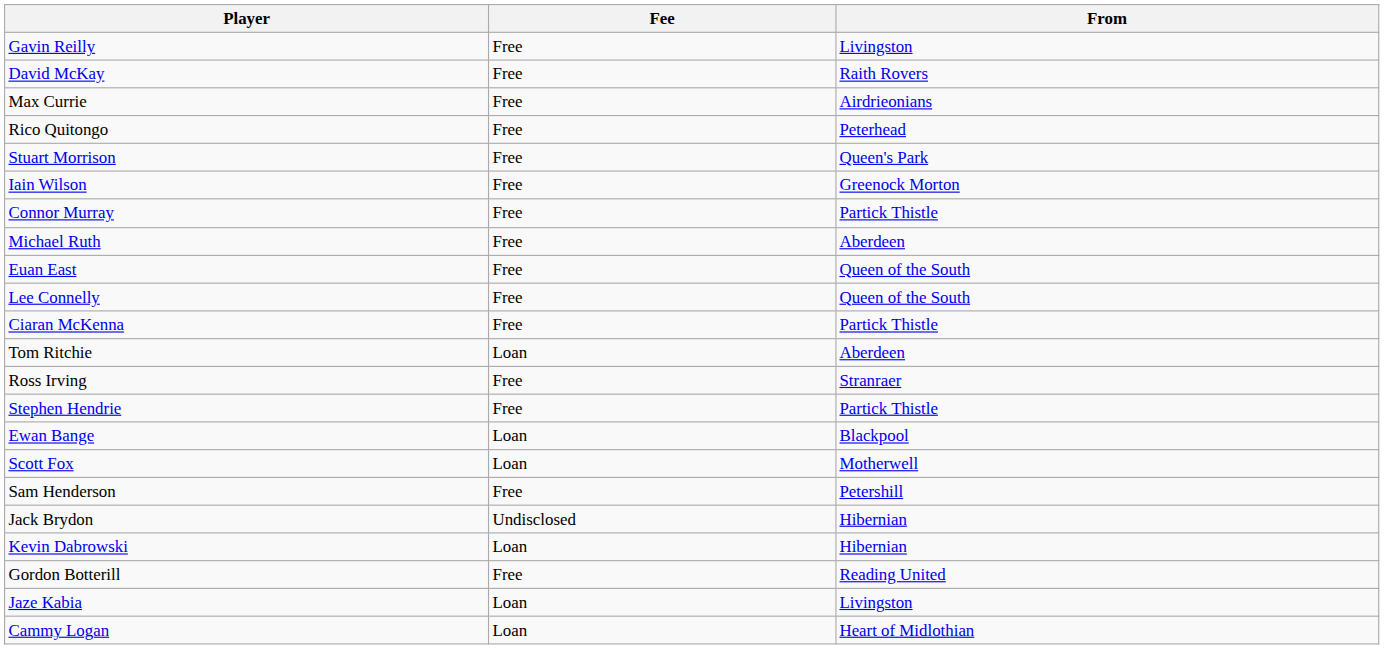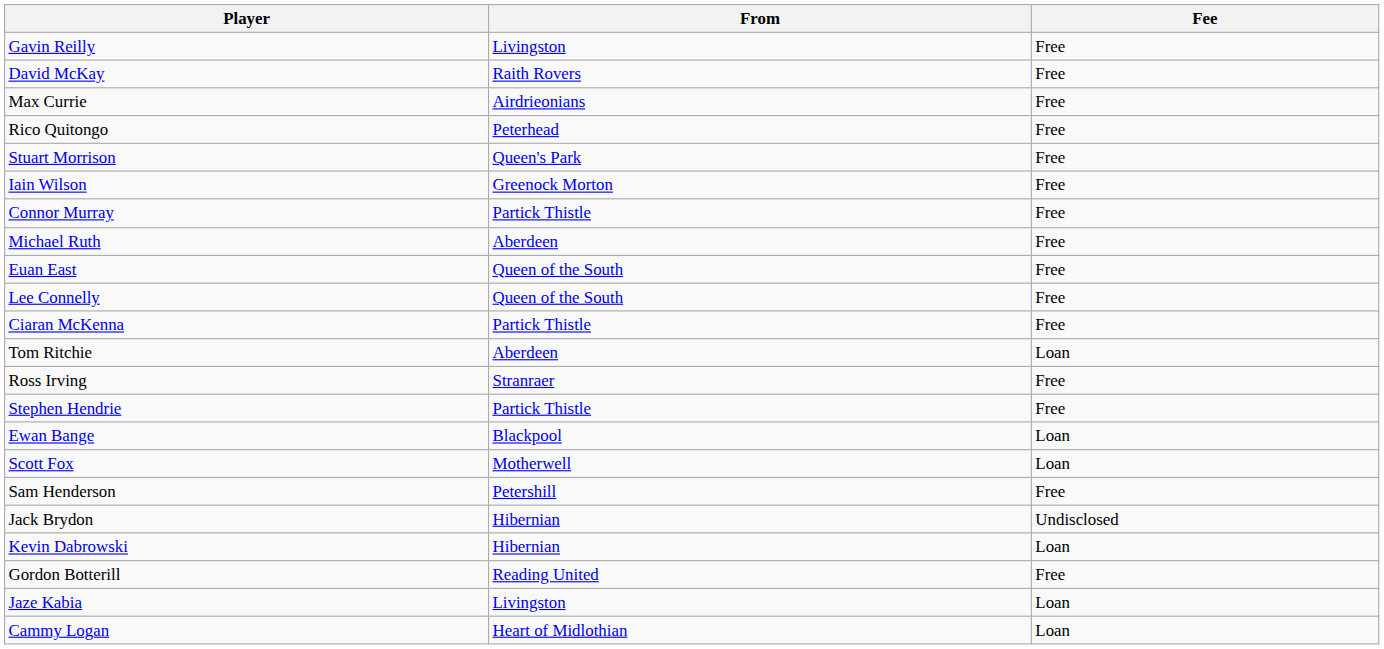 <table class="wikitable" style="font-size:95%; width:98%; text-align:left">
 <tr>
 <th>Player</th>
+<th>From</th>
 <th>Fee</th>
-<th>From</th>
 </tr>
 <tr>
 <td> <a href='#'>Gavin Reilly</a></td>
+<td> <a href='#'>Livingston</a></td>
 <td>Free</td>
-<td> <a href='#'>Livingston</a></td>
 </tr>
 <tr>
 <td> <a href='#'>David McKay</a></td>
+<td> <a href='#'>Raith Rovers</a></td>
 <td>Free</td>
-<td> <a href='#'>Raith Rovers</a></td>
 </tr>
 <tr>
 <td> Max Currie</td>
+<td> <a href='#'>Airdrieonians</a></td>
 <td>Free</td>
-<td> <a href='#'>Airdrieonians</a></td>
 </tr>
 <tr>
 <td> Rico Quitongo</td>
+<td> <a href='#'>Peterhead</a></td>
 <td>Free</td>
-<td> <a href='#'>Peterhead</a></td>
 </tr>
 <tr>
 <td> <a href='#'>Stuart Morrison</a></td>
+<td> <a href='#'>Queen's Park</a></td>
 <td>Free</td>
-<td> <a href='#'>Queen's Park</a></td>
 </tr>
 <tr>
 <td> <a href='#'>Iain Wilson</a></td>
+<td> <a href='#'>Greenock Morton</a></td>
 <td>Free</td>
-<td> <a href='#'>Greenock Morton</a></td>
 </tr>
 <tr>
 <td> <a href='#'>Connor Murray</a></td>
+<td> <a href='#'>Partick Thistle</a></td>
 <td>Free</td>
-<td> <a href='#'>Partick Thistle</a></td>
 </tr>
 <tr>
 <td> <a href='#'>Michael Ruth</a></td>
+<td> <a href='#'>Aberdeen</a></td>
 <td>Free</td>
-<td> <a href='#'>Aberdeen</a></td>
 </tr>
 <tr>
 <td> <a href='#'>Euan East</a></td>
+<td> <a href='#'>Queen of the South</a></td>
 <td>Free</td>
-<td> <a href='#'>Queen of the South</a></td>
 </tr>
 <tr>
 <td> <a href='#'>Lee Connelly</a></td>
+<td> <a href='#'>Queen of the South</a></td>
 <td>Free</td>
-<td> <a href='#'>Queen of the South</a></td>
 </tr>
 <tr>
 <td> <a href='#'>Ciaran McKenna</a></td>
+<td> <a href='#'>Partick Thistle</a></td>
 <td>Free</td>
-<td> <a href='#'>Partick Thistle</a></td>
 </tr>
 <tr>
 <td> Tom Ritchie</td>
+<td> <a href='#'>Aberdeen</a></td>
 <td Loan (sports)>Loan</td>
-<td> <a href='#'>Aberdeen</a></td>
 </tr>
 <tr>
 <td> Ross Irving</td>
+<td> <a href='#'>Stranraer</a></td>
 <td>Free</td>
-<td> <a href='#'>Stranraer</a></td>
 </tr>
 <tr>
 <td> <a href='#'>Stephen Hendrie</a></td>
+<td> <a href='#'>Partick Thistle</a></td>
 <td>Free</td>
-<td> <a href='#'>Partick Thistle</a></td>
 </tr>
 <tr>
 <td> <a href='#'>Ewan Bange</a></td>
+<td> <a href='#'>Blackpool</a></td>
 <td Loan (sports)>Loan</td>
-<td> <a href='#'>Blackpool</a></td>
 </tr>
 <tr>
 <td> <a href='#'>Scott Fox</a></td>
+<td> <a href='#'>Motherwell</a></td>
 <td Loan (sports)>Loan</td>
-<td> <a href='#'>Motherwell</a></td>
 </tr>
 <tr>
 <td> Sam Henderson</td>
+<td> <a href='#'>Petershill</a></td>
 <td>Free</td>
-<td> <a href='#'>Petershill</a></td>
 </tr>
 <tr>
 <td> Jack Brydon</td>
+<td> <a href='#'>Hibernian</a></td>
 <td>Undisclosed</td>
-<td> <a href='#'>Hibernian</a></td>
 </tr>
 <tr>
 <td> <a href='#'>Kevin Dabrowski</a></td>
+<td> <a href='#'>Hibernian</a></td>
 <td Loan (sports)>Loan</td>
-<td> <a href='#'>Hibernian</a></td>
 </tr>
 <tr>
 <td> Gordon Botterill</td>
+<td> <a href='#'>Reading United</a></td>
 <td>Free</td>
-<td> <a href='#'>Reading United</a></td>
 </tr>
 <tr>
 <td> <a href='#'>Jaze Kabia</a></td>
+<td> <a href='#'>Livingston</a></td>
 <td Loan (sports)>Loan</td>
-<td> <a href='#'>Livingston</a></td>
 </tr>
 <tr>
 <td> <a href='#'>Cammy Logan</a></td>
+<td> <a href='#'>Heart of Midlothian</a></td>
 <td Loan (sports)>Loan</td>
-<td> <a href='#'>Heart of Midlothian</a></td>
 </tr>
 </table>
